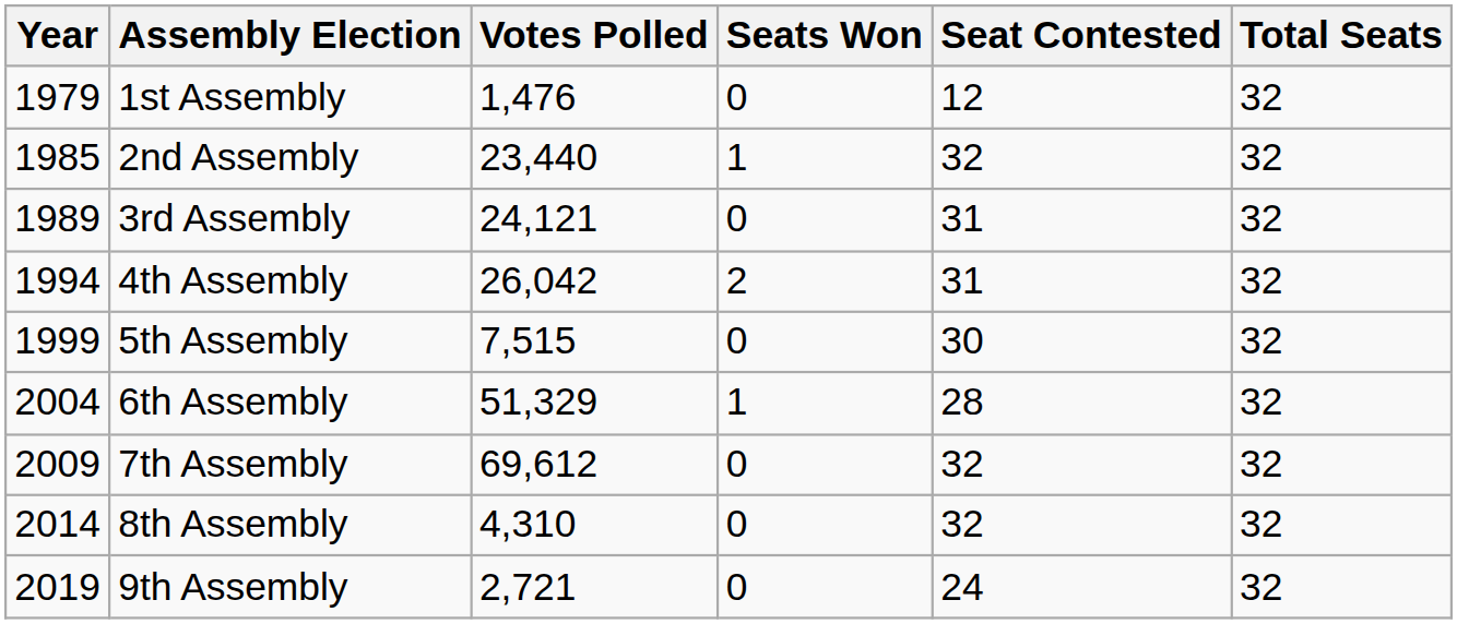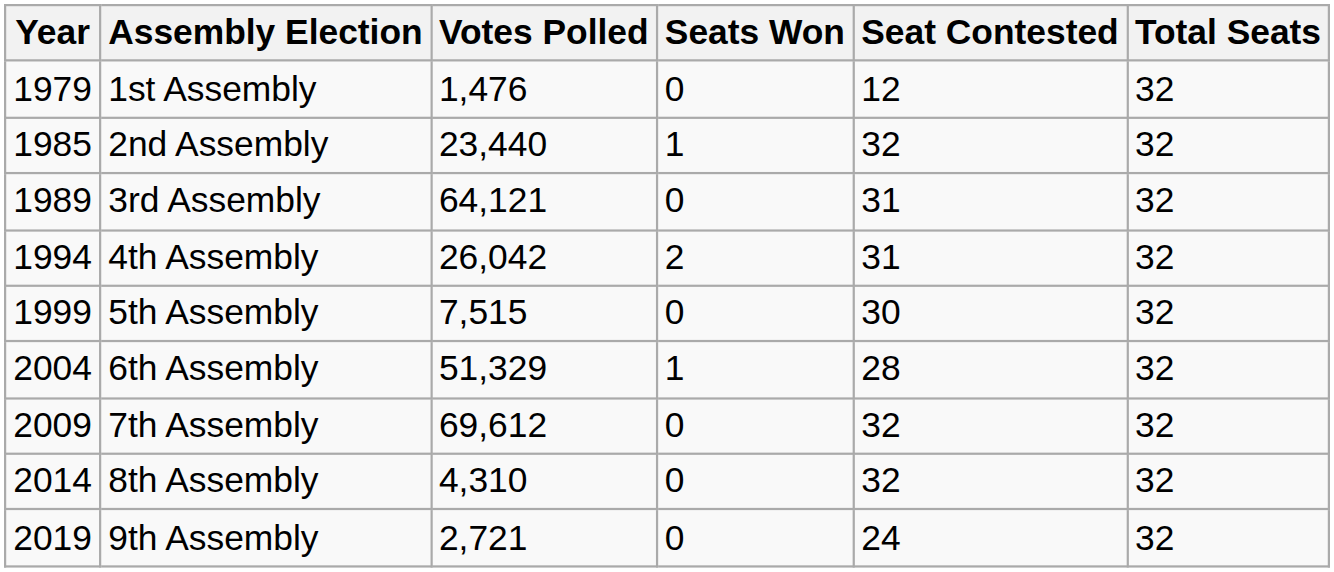 <table class="wikitable">
 <tr>
 <th>Year</th>
 <th>Assembly Election</th>
 <th>Votes Polled</th>
 <th>Seats Won</th>
 <th>Seat Contested</th>
 <th>Total Seats</th>
 </tr>
 <tr>
 <td>1979</td>
 <td>1st Assembly</td>
 <td>1,476</td>
 <td>0</td>
 <td>12</td>
 <td>32</td>
 </tr>
 <tr>
 <td>1985</td>
 <td>2nd Assembly</td>
 <td>23,440</td>
 <td>1</td>
 <td>32</td>
 <td>32</td>
 </tr>
 <tr>
 <td>1989</td>
 <td>3rd Assembly</td>
-<td>24,121</td>
+<td>64,121</td>
 <td>0</td>
 <td>31</td>
 <td>32</td>
 </tr>
 <tr>
 <td>1994</td>
 <td>4th Assembly</td>
 <td>26,042</td>
 <td>2</td>
 <td>31</td>
 <td>32</td>
 </tr>
 <tr>
 <td>1999</td>
 <td>5th Assembly</td>
 <td>7,515</td>
 <td>0</td>
 <td>30</td>
 <td>32</td>
 </tr>
 <tr>
 <td>2004</td>
 <td>6th Assembly</td>
 <td>51,329</td>
 <td>1</td>
 <td>28</td>
 <td>32</td>
 </tr>
 <tr>
 <td>2009</td>
 <td>7th Assembly</td>
 <td>69,612</td>
 <td>0</td>
 <td>32</td>
 <td>32</td>
 </tr>
 <tr>
 <td>2014</td>
 <td>8th Assembly</td>
 <td>4,310</td>
 <td>0</td>
 <td>32</td>
 <td>32</td>
 </tr>
 <tr>
 <td>2019</td>
 <td>9th Assembly</td>
 <td>2,721</td>
 <td>0</td>
 <td>24</td>
 <td>32</td>
 </tr>
 </table>
